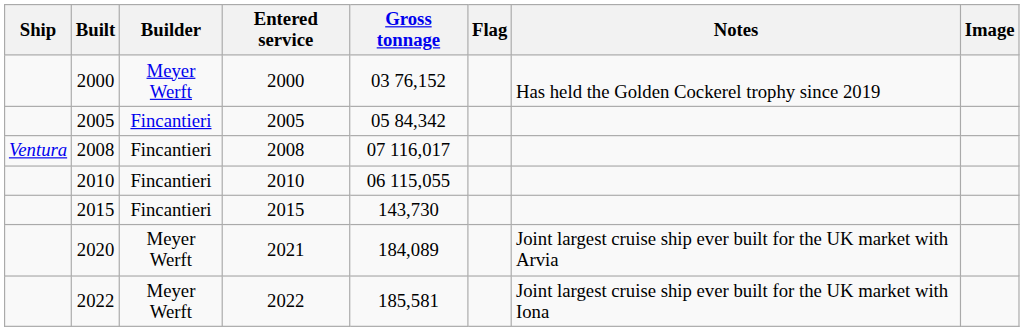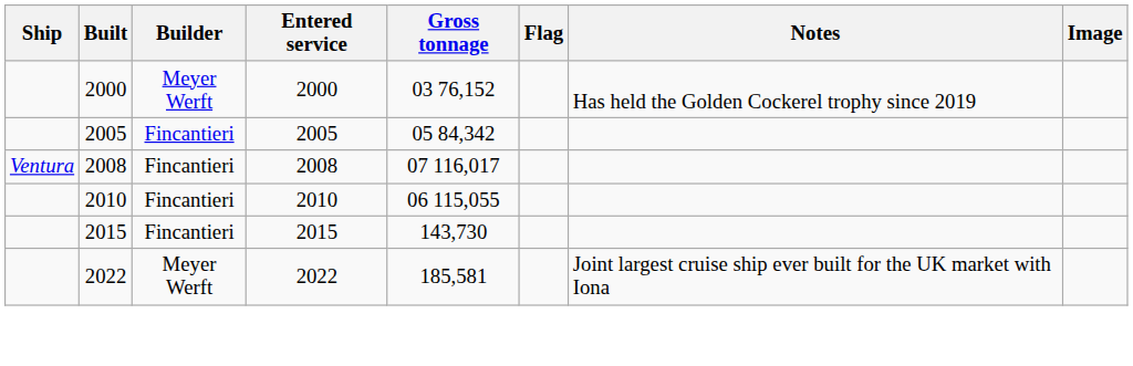 <table class="wikitable sortable ">
 <tr>
 <th>Ship</th>
 <th>Built</th>
 <th>Builder</th>
 <th>Entered service</th>
 <th><a href='#'>Gross tonnage</a></th>
 <th>Flag</th>
 <th>Notes</th>
 <th>Image</th>
 </tr>
 <tr>
 <td></td>
 <td align="Center">2000</td>
 <td align="Center"><a href='#'>Meyer Werft</a></td>
 <td align="Center">2000</td>
 <td align="Center"><span>03</span> 76,152</td>
 <td align="Center"></td>
 <td><br>Has held the Golden Cockerel trophy since 2019</td>
 <td></td>
 </tr>
 <tr>
 <td></td>
 <td align="Center">2005</td>
 <td align="Center"><a href='#'>Fincantieri</a></td>
 <td align="Center">2005</td>
 <td align="Center"><span>05</span> 84,342</td>
 <td align="Center"></td>
 <td></td>
 <td></td>
 </tr>
 <tr>
 <td><em><a href='#'>Ventura</a></em></td>
 <td align="Center">2008</td>
 <td align="Center">Fincantieri</td>
 <td align="Center">2008</td>
 <td align="Center"><span>07</span> 116,017</td>
 <td align="Center"></td>
 <td></td>
 <td></td>
 </tr>
 <tr>
 <td><em></em></td>
 <td align="Center">2010</td>
 <td align="Center">Fincantieri</td>
 <td align="Center">2010</td>
 <td align="Center"><span>06</span> 115,055</td>
 <td align="Center"></td>
 <td></td>
 <td></td>
 </tr>
 <tr>
 <td></td>
 <td align="Center">2015</td>
 <td align="Center">Fincantieri</td>
 <td align="Center">2015</td>
 <td align="Center">143,730</td>
 <td align="Center"></td>
 <td></td>
 <td></td>
 </tr>
 <tr>
 <td></td>
-<td align="Center">2020</td>
-<td align="Center">Meyer Werft</td>
-<td align="Center">2021</td>
-<td align="Center">184,089</td>
-<td align="Center"></td>
-<td>Joint largest cruise ship ever built for the UK market with Arvia</td>
-<td></td>
-</tr>
-<tr>
-<td></td>
 <td align="Center">2022</td>
 <td align="Center">Meyer Werft</td>
 <td align="Center">2022</td>
 <td align="Center">185,581</td>
 <td align="Center"></td>
 <td>Joint largest cruise ship ever built for the UK market with Iona</td>
 <td></td>
 </tr>
 </table>
